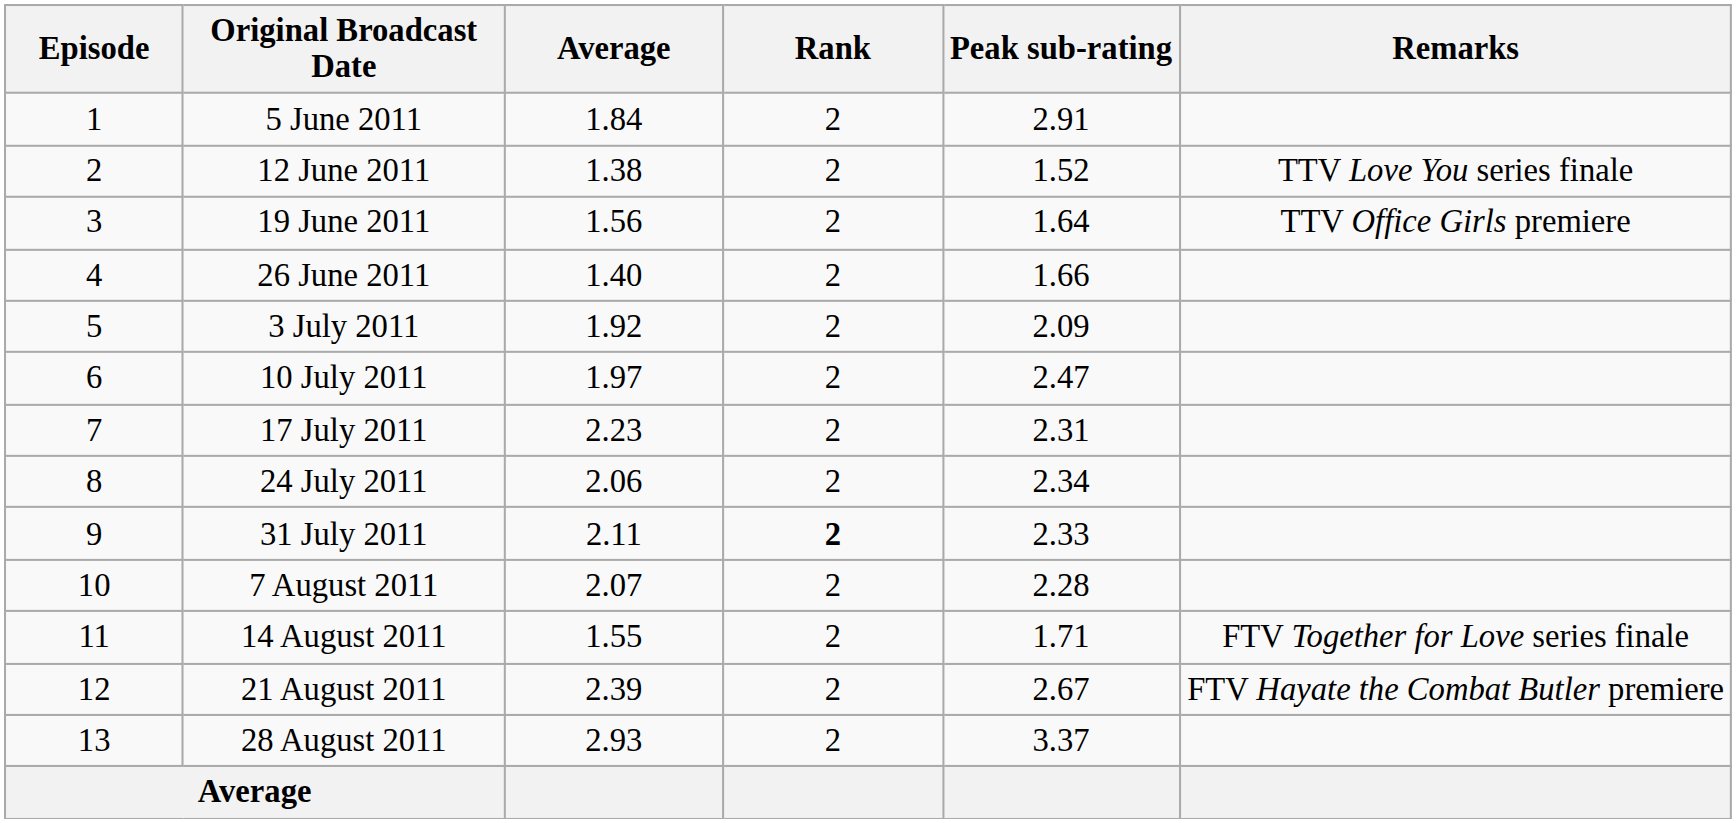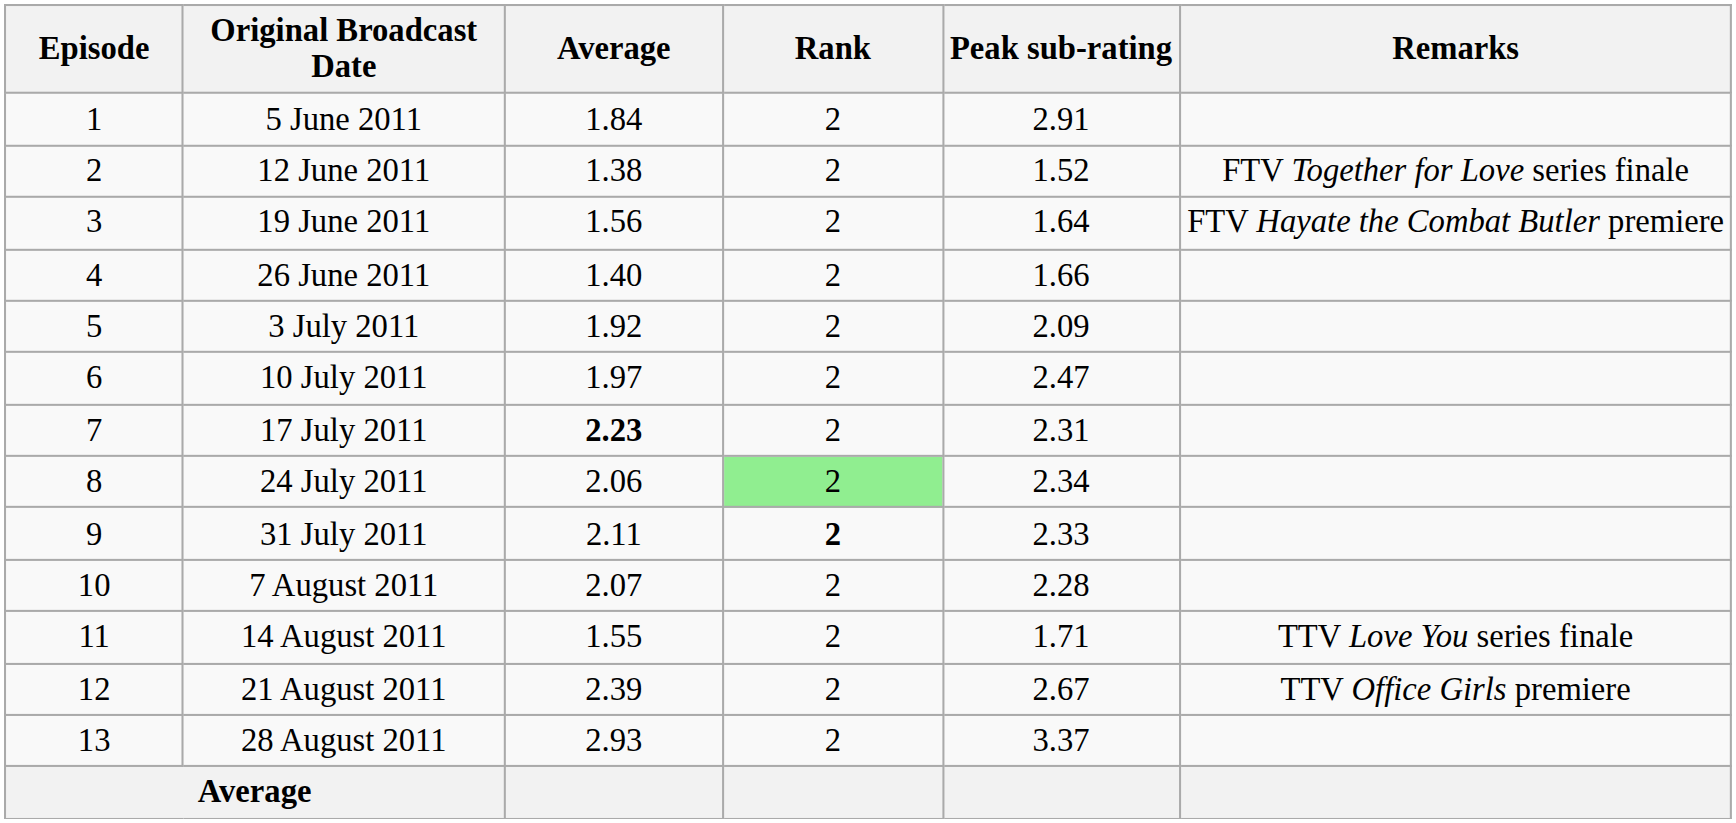 <table class="wikitable" style="text-align:center">
 <tr>
 <th width=80>Episode</th>
 <th width=150>Original Broadcast Date</th>
 <th width=100>Average</th>
 <th width=100>Rank</th>
 <th>Peak sub-rating</th>
 <th>Remarks</th>
 </tr>
 <tr>
 <td>1</td>
 <td>5 June 2011</td>
 <td>1.84</td>
 <td>2</td>
 <td>2.91</td>
 <td></td>
 </tr>
 <tr>
 <td>2</td>
 <td>12 June 2011</td>
 <td>1.38</td>
 <td>2</td>
 <td>1.52</td>
-<td>TTV <em>Love You</em> series finale</td>
+<td>FTV <em>Together for Love</em> series finale</td>
 </tr>
 <tr>
 <td>3</td>
 <td>19 June 2011</td>
 <td>1.56</td>
 <td>2</td>
 <td>1.64</td>
-<td>TTV <em>Office Girls</em> premiere</td>
+<td>FTV <em>Hayate the Combat Butler</em> premiere</td>
 </tr>
 <tr>
 <td>4</td>
 <td>26 June 2011</td>
 <td>1.40</td>
 <td>2</td>
 <td>1.66</td>
 <td></td>
 </tr>
 <tr>
 <td>5</td>
 <td>3 July 2011</td>
 <td>1.92</td>
 <td>2</td>
 <td>2.09</td>
 <td></td>
 </tr>
 <tr>
 <td>6</td>
 <td>10 July 2011</td>
 <td>1.97</td>
 <td>2</td>
 <td>2.47</td>
 <td></td>
 </tr>
 <tr>
 <td>7</td>
 <td>17 July 2011</td>
-<td>2.23</td>
+<td><strong>2.23</strong></td>
 <td>2</td>
 <td>2.31</td>
 <td></td>
 </tr>
 <tr>
 <td>8</td>
 <td>24 July 2011</td>
 <td>2.06</td>
-<td>2</td>
+<td style="background: lightgreen;">2</td>
 <td>2.34</td>
 <td></td>
 </tr>
 <tr>
 <td>9</td>
 <td>31 July 2011</td>
 <td>2.11</td>
 <td><strong>2</strong></td>
 <td>2.33</td>
 <td></td>
 </tr>
 <tr>
 <td>10</td>
 <td>7 August 2011</td>
 <td>2.07</td>
 <td>2</td>
 <td>2.28</td>
 <td></td>
 </tr>
 <tr>
 <td>11</td>
 <td>14 August 2011</td>
 <td>1.55</td>
 <td>2</td>
 <td>1.71</td>
-<td>FTV <em>Together for Love</em> series finale</td>
+<td>TTV <em>Love You</em> series finale</td>
 </tr>
 <tr>
 <td>12</td>
 <td>21 August 2011</td>
 <td>2.39</td>
 <td>2</td>
 <td>2.67</td>
-<td>FTV <em>Hayate the Combat Butler</em> premiere</td>
+<td>TTV <em>Office Girls</em> premiere</td>
 </tr>
 <tr>
 <td>13</td>
 <td>28 August 2011</td>
 <td>2.93</td>
 <td>2</td>
 <td>3.37</td>
 <td></td>
 </tr>
 <tr>
 <th colspan=2>Average</th>
 <th></th>
 <th></th>
 <th></th>
 <th></th>
 </tr>
 </table>
